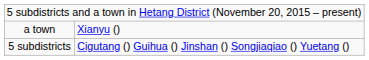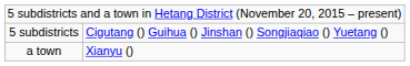 <table class="wikitable">
 <tr>
 <td style="text-align:center;" colspan="2">5 subdistricts and a town in <a href='#'>Hetang District</a> (November 20, 2015 – present)</td>
 </tr>
 <tr align=left>
+<td align=center>5 subdistricts</td>
+<td><a href='#'>Cigutang</a> () <a href='#'>Guihua</a> () <a href='#'>Jinshan</a> () <a href='#'>Songjiaqiao</a> () <a href='#'>Yuetang</a> ()</td>
+</tr>
+<tr align=left>
 <td align=center>a town</td>
 <td><a href='#'>Xianyu</a> ()</td>
 </tr>
-<tr align=left>
-<td align=center>5 subdistricts</td>
-<td><a href='#'>Cigutang</a> () <a href='#'>Guihua</a> () <a href='#'>Jinshan</a> () <a href='#'>Songjiaqiao</a> () <a href='#'>Yuetang</a> ()</td>
-</tr>
 </table>
